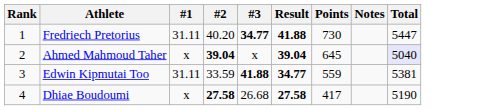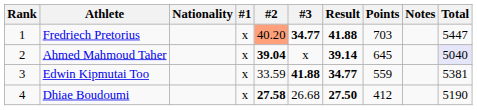 <table class="wikitable sortable" style="text-align:center">
 <tr>
 <th>Rank</th>
 <th>Athlete</th>
+<th>Nationality</th>
 <th>#1</th>
 <th>#2</th>
 <th>#3</th>
 <th>Result</th>
 <th>Points</th>
 <th>Notes</th>
 <th>Total</th>
 </tr>
 <tr>
 <td>1</td>
 <td align=left><a href='#'>Fredriech Pretorius</a></td>
-<td>31.11</td>
-<td>40.20</td>
+<td align=left></td>
+<td>x</td>
+<td style="background: lightsalmon;">40.20</td>
 <td><strong>34.77</strong></td>
 <td><strong>41.88</strong></td>
-<td>730</td>
+<td>703</td>
 <td></td>
 <td>5447</td>
 </tr>
 <tr>
 <td>2</td>
 <td align=left><a href='#'>Ahmed Mahmoud Taher</a></td>
+<td align=left></td>
 <td>x</td>
 <td><strong>39.04</strong></td>
 <td>x</td>
-<td><strong>39.04</strong></td>
+<td><strong>39.14</strong></td>
 <td>645</td>
 <td></td>
 <td style="background: lavender;">5040</td>
 </tr>
 <tr>
 <td>3</td>
 <td align=left><a href='#'>Edwin Kipmutai Too</a></td>
-<td>31.11</td>
+<td align=left></td>
+<td>x</td>
 <td>33.59</td>
 <td><strong>41.88</strong></td>
 <td><strong>34.77</strong></td>
 <td>559</td>
 <td></td>
 <td>5381</td>
 </tr>
 <tr>
 <td>4</td>
 <td align=left><a href='#'>Dhiae Boudoumi</a></td>
+<td align=left></td>
 <td>x</td>
 <td><strong>27.58</strong></td>
 <td>26.68</td>
-<td><strong>27.58</strong></td>
-<td>417</td>
+<td><strong>27.50</strong></td>
+<td>412</td>
 <td></td>
 <td>5190</td>
 </tr>
 </table>
